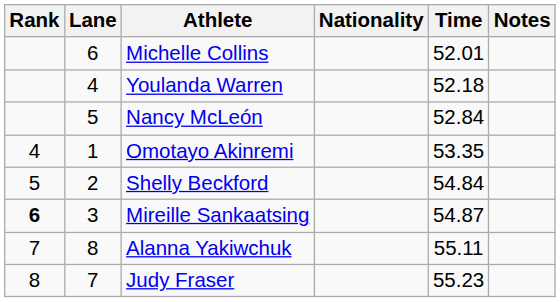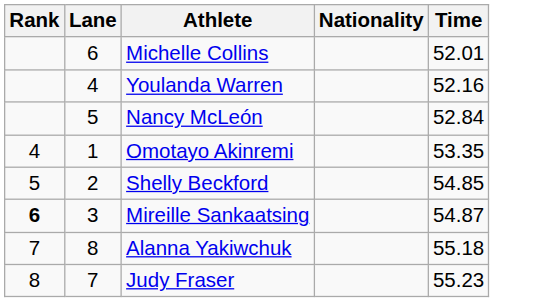 <table class="wikitable sortable" style="text-align:center">
 <tr>
 <th>Rank</th>
 <th>Lane</th>
 <th>Athlete</th>
 <th>Nationality</th>
 <th>Time</th>
-<th>Notes</th>
 </tr>
 <tr>
 <td></td>
 <td>6</td>
 <td align=left><a href='#'>Michelle Collins</a></td>
 <td align=left></td>
 <td>52.01</td>
-<td></td>
 </tr>
 <tr>
 <td></td>
 <td>4</td>
 <td align=left><a href='#'>Youlanda Warren</a></td>
 <td align=left></td>
-<td>52.18</td>
-<td></td>
+<td>52.16</td>
 </tr>
 <tr>
 <td></td>
 <td>5</td>
 <td align=left><a href='#'>Nancy McLeón</a></td>
 <td align=left></td>
 <td>52.84</td>
-<td></td>
 </tr>
 <tr>
 <td>4</td>
 <td>1</td>
 <td align=left><a href='#'>Omotayo Akinremi</a></td>
 <td align=left></td>
 <td>53.35</td>
-<td></td>
 </tr>
 <tr>
 <td>5</td>
 <td>2</td>
 <td align=left><a href='#'>Shelly Beckford</a></td>
 <td align=left></td>
-<td>54.84</td>
-<td></td>
+<td>54.85</td>
 </tr>
 <tr>
 <td><strong>6</strong></td>
 <td>3</td>
 <td align=left><a href='#'>Mireille Sankaatsing</a></td>
 <td align=left></td>
 <td>54.87</td>
-<td></td>
 </tr>
 <tr>
 <td>7</td>
 <td>8</td>
 <td align=left><a href='#'>Alanna Yakiwchuk</a></td>
 <td align=left></td>
-<td>55.11</td>
-<td></td>
+<td>55.18</td>
 </tr>
 <tr>
 <td>8</td>
 <td>7</td>
 <td align=left><a href='#'>Judy Fraser</a></td>
 <td align=left></td>
 <td>55.23</td>
-<td></td>
 </tr>
 </table>
